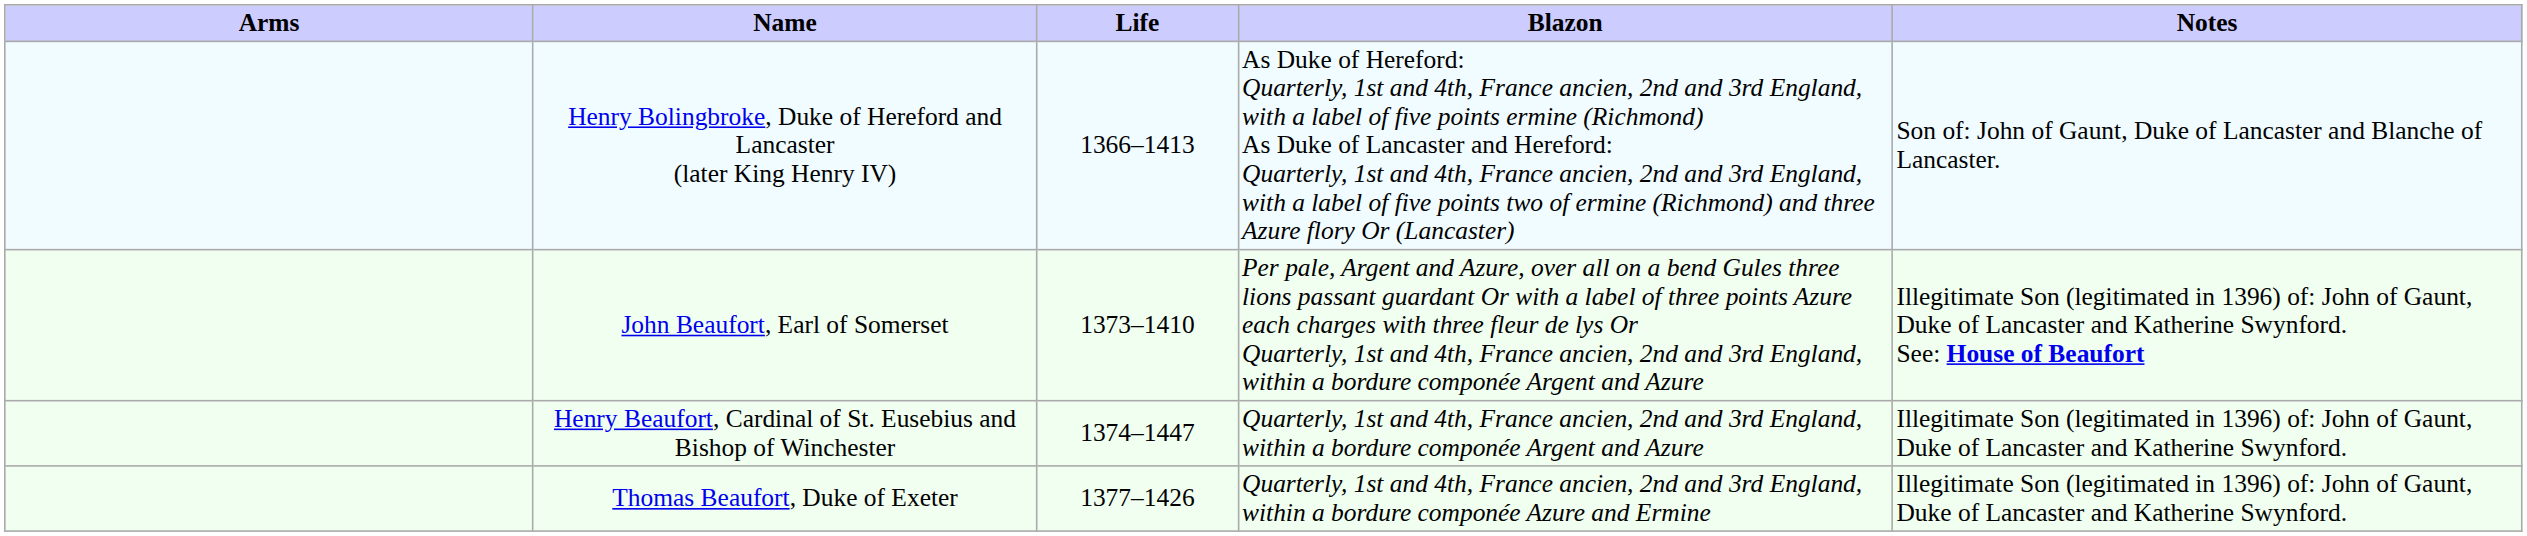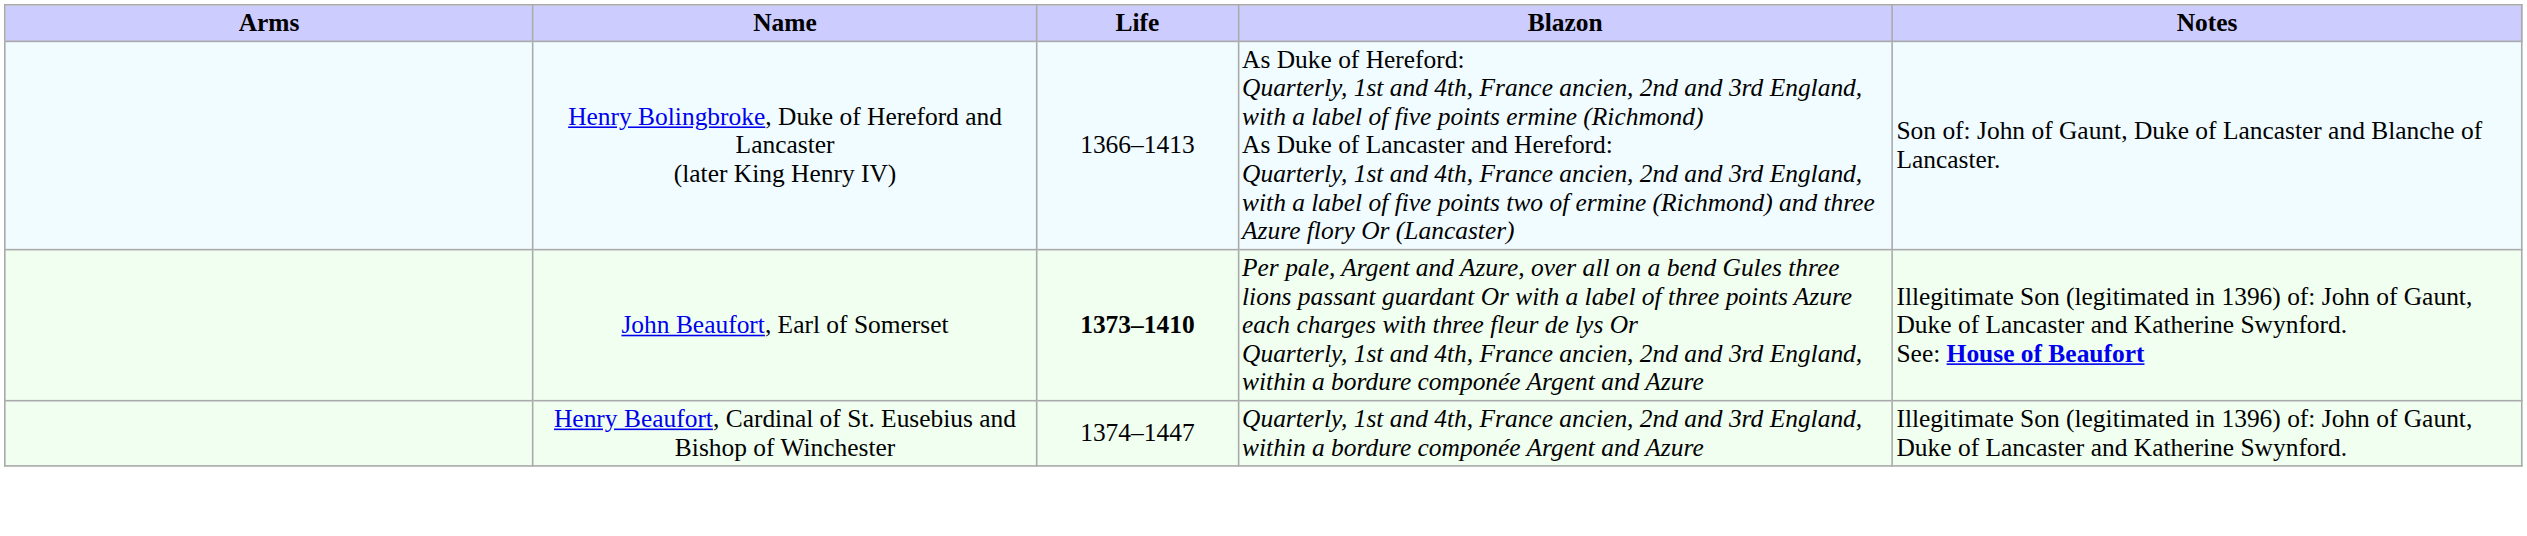 <table width="100%" border="1" cellpadding="2" cellspacing="0" style="margin: 0.5em 0.3em 0.5em 0; background: #f9f9f9; border: 1px #aaa solid; border-collapse: collapse;">
 <tr>
 <th width="21%" bgcolor = "#ccccff">Arms</th>
 <th width="20%" bgcolor = "#ccccff">Name</th>
 <th width="8%" bgcolor = "#ccccff">Life</th>
 <th width="26%" bgcolor = "#ccccff">Blazon</th>
 <th width="26%" bgcolor = "#ccccff">Notes</th>
 </tr>
 <tr bgcolor=f0fcff>
 <td align="center"> </td>
 <td align="center"><a href='#'>Henry Bolingbroke</a>, Duke of Hereford and Lancaster<br>(later King Henry IV)</td>
 <td align="center">1366–1413</td>
 <td>As Duke of Hereford:<br><em>Quarterly, 1st and 4th, France ancien, 2nd and 3rd England, with a label of five points ermine (Richmond)</em><br>As Duke of Lancaster and Hereford:<br><em>Quarterly, 1st and 4th, France ancien, 2nd and 3rd England, with a label of five points two of ermine (Richmond) and three Azure flory Or (Lancaster)</em></td>
 <td>Son of: John of Gaunt, Duke of Lancaster and Blanche of Lancaster.</td>
 </tr>
 <tr bgcolor=f0fff0>
 <td align="center"> </td>
 <td align="center"><a href='#'>John Beaufort</a>, Earl of Somerset</td>
-<td align="center">1373–1410</td>
+<td align="center"><strong>1373–1410</strong></td>
 <td><em>Per pale, Argent and Azure, over all on a bend Gules three lions passant guardant Or with a label of three points Azure each charges with three fleur de lys Or</em><br><em>Quarterly, 1st and 4th, France ancien, 2nd and 3rd England, within a bordure componée Argent and Azure</em></td>
 <td>Illegitimate Son (legitimated in 1396) of: John of Gaunt, Duke of Lancaster and Katherine Swynford.<br>See: <strong><a href='#'>House of Beaufort</a></strong></td>
 </tr>
 <tr bgcolor=f0fff0>
 <td align="center"></td>
 <td align="center"><a href='#'>Henry Beaufort</a>, Cardinal of St. Eusebius and Bishop of Winchester</td>
 <td align="center">1374–1447</td>
 <td><em>Quarterly, 1st and 4th, France ancien, 2nd and 3rd England, within a bordure componée Argent and Azure</em></td>
 <td>Illegitimate Son (legitimated in 1396) of: John of Gaunt, Duke of Lancaster and Katherine Swynford.</td>
 </tr>
-<tr bgcolor=f0fff0>
-<td align="center"> </td>
-<td align="center"><a href='#'>Thomas Beaufort</a>, Duke of Exeter</td>
-<td align="center">1377–1426</td>
-<td><em>Quarterly, 1st and 4th, France ancien, 2nd and 3rd England, within a bordure componée Azure and Ermine</em></td>
-<td>Illegitimate Son (legitimated in 1396) of: John of Gaunt, Duke of Lancaster and Katherine Swynford.</td>
-</tr>
 </table>
